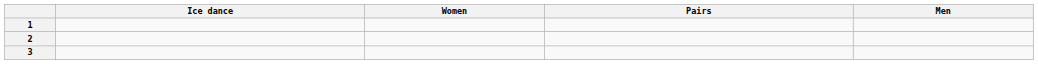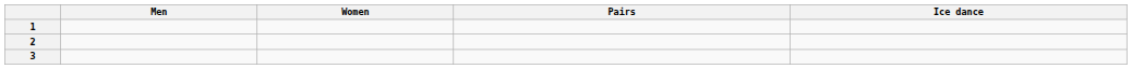 <table class="wikitable unsortable" style="text-align:left; width:100%">
 <tr>
 <th scope="col" style="width:5%"></th>
-<th scope="col" style="width:30%">Ice dance</th>
+<th scope="col" style="width:17.5%">Men</th>
 <th scope="col" style="width:17.5%">Women</th>
 <th scope="col" style="width:30%">Pairs</th>
-<th scope="col" style="width:17.5%">Men</th>
+<th scope="col" style="width:30%">Ice dance</th>
 </tr>
 <tr>
 <th scope="row">1</th>
 <td></td>
 <td></td>
 <td></td>
 <td></td>
 </tr>
 <tr>
 <th scope="row">2</th>
 <td></td>
 <td></td>
 <td></td>
 <td></td>
 </tr>
 <tr>
 <th scope="row">3</th>
 <td></td>
 <td></td>
 <td></td>
 <td></td>
 </tr>
 </table>
